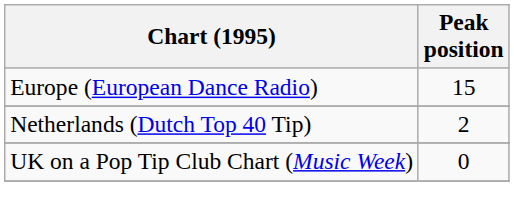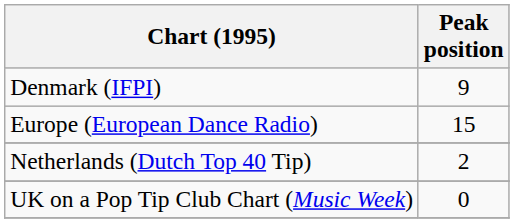 <table class="wikitable sortable">
 <tr>
 <th>Chart (1995)</th>
 <th>Peak<br>position</th>
+</tr>
+<tr>
+<td>Denmark (<a href='#'>IFPI</a>)</td>
+<td align="center">9</td>
 </tr>
 <tr>
 <td>Europe (<a href='#'>European Dance Radio</a>)</td>
 <td align="center">15</td>
 </tr>
 <tr>
 </tr>
 <tr>
 <td>Netherlands (<a href='#'>Dutch Top 40</a> Tip)</td>
 <td align="center">2</td>
 </tr>
 <tr>
 </tr>
 <tr>
 </tr>
 <tr>
 </tr>
 <tr>
 </tr>
 <tr>
 <td>UK on a Pop Tip Club Chart (<em><a href='#'>Music Week</a></em>)</td>
 <td align="center">0</td>
 </tr>
 <tr>
 </tr>
 </table>
